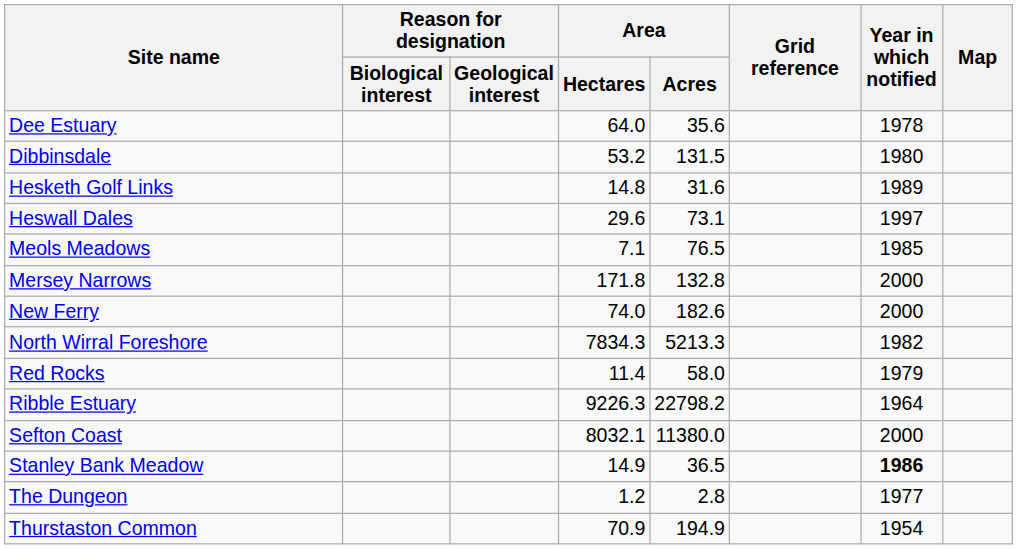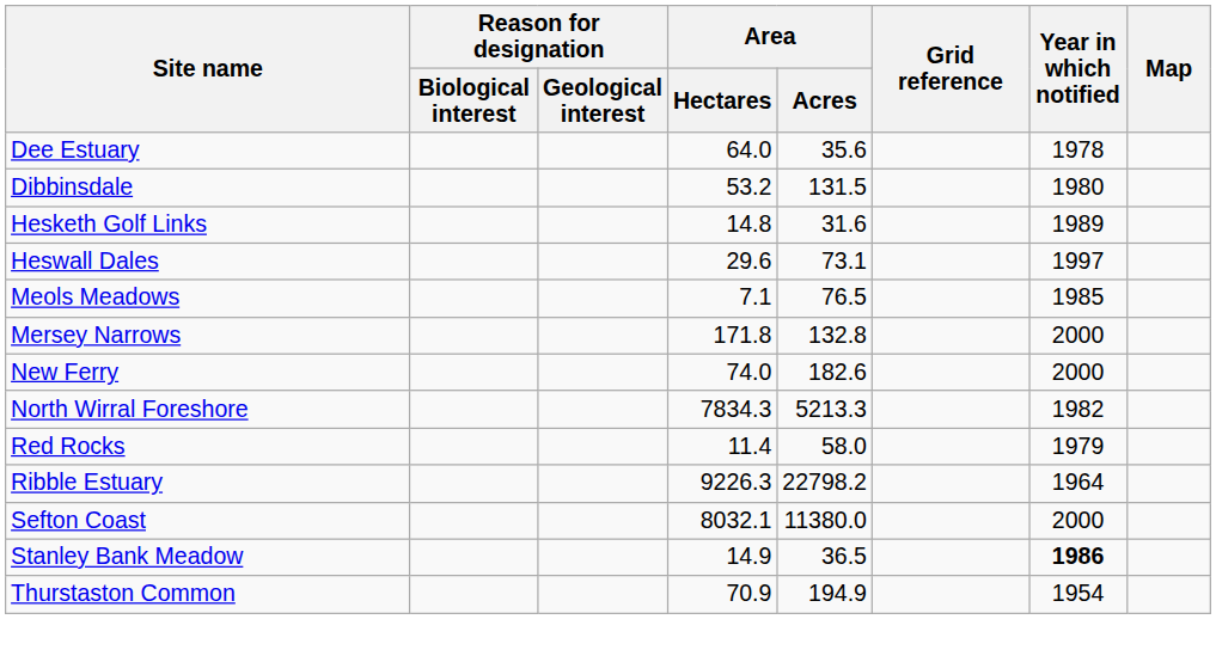 <table class="wikitable">
 <tr>
 <th style="width:270px" rowspan="2">Site name</th>
 <th style="width:160px" colspan="2">Reason for designation</th>
 <th style="width:100px" colspan="2">Area</th>
 <th style="width:100px" rowspan="2">Grid reference</th>
 <th style="width:60px" rowspan="2">Year in which notified</th>
 <th style="width:50px" rowspan="2">Map</th>
 </tr>
 <tr>
 <th style="width:80px">Biological interest</th>
 <th style="width:80px">Geological interest</th>
 <th style="width:50px">Hectares</th>
 <th style="width:50px">Acres</th>
 </tr>
 <tr>
 <td><a href='#'>Dee Estuary</a></td>
 <td align="center"></td>
 <td align="center"></td>
 <td align="right">64.0</td>
 <td align="right">35.6</td>
 <td align="center"></td>
 <td align="center">1978</td>
 <td align="center"></td>
 </tr>
 <tr>
 <td><a href='#'>Dibbinsdale</a></td>
 <td align="center"></td>
 <td align="center"></td>
 <td align="right">53.2</td>
 <td align="right">131.5</td>
 <td align="center"></td>
 <td align="center">1980</td>
 <td align="center"></td>
 </tr>
 <tr>
 <td><a href='#'>Hesketh Golf Links</a></td>
 <td align="center"></td>
 <td align="center"></td>
 <td align="right">14.8</td>
 <td align="right">31.6</td>
 <td align="center"></td>
 <td align="center">1989</td>
 <td align="center"></td>
 </tr>
 <tr>
 <td><a href='#'>Heswall Dales</a></td>
 <td align="center"></td>
 <td align="center"></td>
 <td align="right">29.6</td>
 <td align="right">73.1</td>
 <td align="center"></td>
 <td align="center">1997</td>
 <td align="center"></td>
 </tr>
 <tr>
 <td><a href='#'>Meols Meadows</a></td>
 <td align="center"></td>
 <td align="center"></td>
 <td align="right">7.1</td>
 <td align="right">76.5</td>
 <td align="center"></td>
 <td align="center">1985</td>
 <td align="center"></td>
 </tr>
 <tr>
 <td><a href='#'>Mersey Narrows</a></td>
 <td align="center"></td>
 <td align="center"></td>
 <td align="right">171.8</td>
 <td align="right">132.8</td>
 <td align="center"></td>
 <td align="center">2000</td>
 <td align="center"></td>
 </tr>
 <tr>
 <td><a href='#'>New Ferry</a></td>
 <td align="center"></td>
 <td align="center"></td>
 <td align="right">74.0</td>
 <td align="right">182.6</td>
 <td align="center"></td>
 <td align="center">2000</td>
 <td align="center"></td>
 </tr>
 <tr>
 <td><a href='#'>North Wirral Foreshore</a></td>
 <td align="center"></td>
 <td align="center"></td>
 <td align="right">7834.3</td>
 <td align="right">5213.3</td>
 <td align="center"></td>
 <td align="center">1982</td>
 <td align="center"></td>
 </tr>
 <tr>
 <td><a href='#'>Red Rocks</a></td>
 <td align="center"></td>
 <td align="center"></td>
 <td align="right">11.4</td>
 <td align="right">58.0</td>
 <td align="center"></td>
 <td align="center">1979</td>
 <td align="center"></td>
 </tr>
 <tr>
 <td><a href='#'>Ribble Estuary</a></td>
 <td align="center"></td>
 <td align="center"></td>
 <td align="right">9226.3</td>
 <td align="right">22798.2</td>
 <td align="center"></td>
 <td align="center">1964</td>
 <td align="center"></td>
 </tr>
 <tr>
 <td><a href='#'>Sefton Coast</a></td>
 <td align="center"></td>
 <td align="center"></td>
 <td align="right">8032.1</td>
 <td align="right">11380.0</td>
 <td align="center"></td>
 <td align="center">2000</td>
 <td align="center"></td>
 </tr>
 <tr>
 <td><a href='#'>Stanley Bank Meadow</a></td>
 <td align="center"></td>
 <td align="center"></td>
 <td align="right">14.9</td>
 <td align="right">36.5</td>
 <td align="center"></td>
 <td align="center"><strong>1986</strong></td>
 <td align="center"></td>
 </tr>
 <tr>
-<td><a href='#'>The Dungeon</a></td>
-<td align="center"></td>
-<td align="center"></td>
-<td align="right">1.2</td>
-<td align="right">2.8</td>
-<td align="center"></td>
-<td align="center">1977</td>
-<td align="center"></td>
-</tr>
-<tr>
 <td><a href='#'>Thurstaston Common</a></td>
 <td align="center"></td>
 <td align="center"></td>
 <td align="right">70.9</td>
 <td align="right">194.9</td>
 <td align="center"></td>
 <td align="center">1954</td>
 <td align="center"></td>
 </tr>
 </table>
